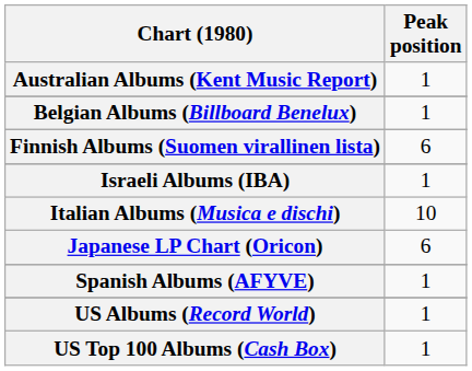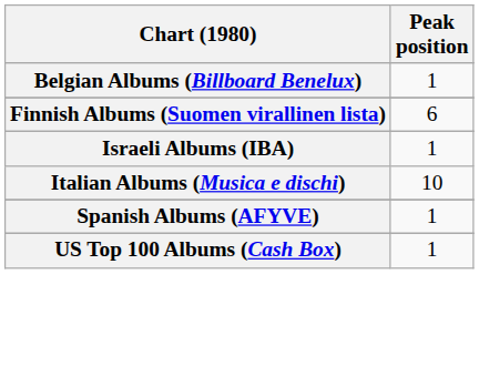 <table class="wikitable sortable plainrowheaders" style="text-align:center">
 <tr>
 <th scope="col">Chart (1980)</th>
 <th scope="col">Peak<br>position</th>
-</tr>
-<tr>
-<th scope="row">Australian Albums (<a href='#'>Kent Music Report</a>)</th>
-<td>1</td>
 </tr>
 <tr>
 </tr>
 <tr>
 <th scope="row">Belgian Albums (<em><a href='#'>Billboard Benelux</a></em>)</th>
 <td>1</td>
 </tr>
 <tr>
 </tr>
 <tr>
 </tr>
 <tr>
 <th scope="row">Finnish Albums (<a href='#'>Suomen virallinen lista</a>)</th>
 <td>6</td>
 </tr>
 <tr>
 </tr>
 <tr>
 <th scope="row">Israeli Albums (IBA)</th>
 <td>1</td>
 </tr>
 <tr>
 <th scope="row">Italian Albums (<em><a href='#'>Musica e dischi</a></em>)</th>
 <td>10</td>
 </tr>
 <tr>
-<th scope="row"><a href='#'>Japanese LP Chart</a> (<a href='#'>Oricon</a>)</th>
-<td align="center">6</td>
-</tr>
-<tr>
 </tr>
 <tr>
 </tr>
 <tr>
 <th scope="row">Spanish Albums (<a href='#'>AFYVE</a>)</th>
 <td align="center">1</td>
 </tr>
 <tr>
 </tr>
 <tr>
 </tr>
 <tr>
 </tr>
 <tr>
-<th scope="row">US Albums (<em><a href='#'>Record World</a></em>)</th>
-<td>1</td>
-</tr>
-<tr>
 <th scope="row">US Top 100 Albums (<em><a href='#'>Cash Box</a></em>)</th>
 <td>1</td>
 </tr>
 </table>
